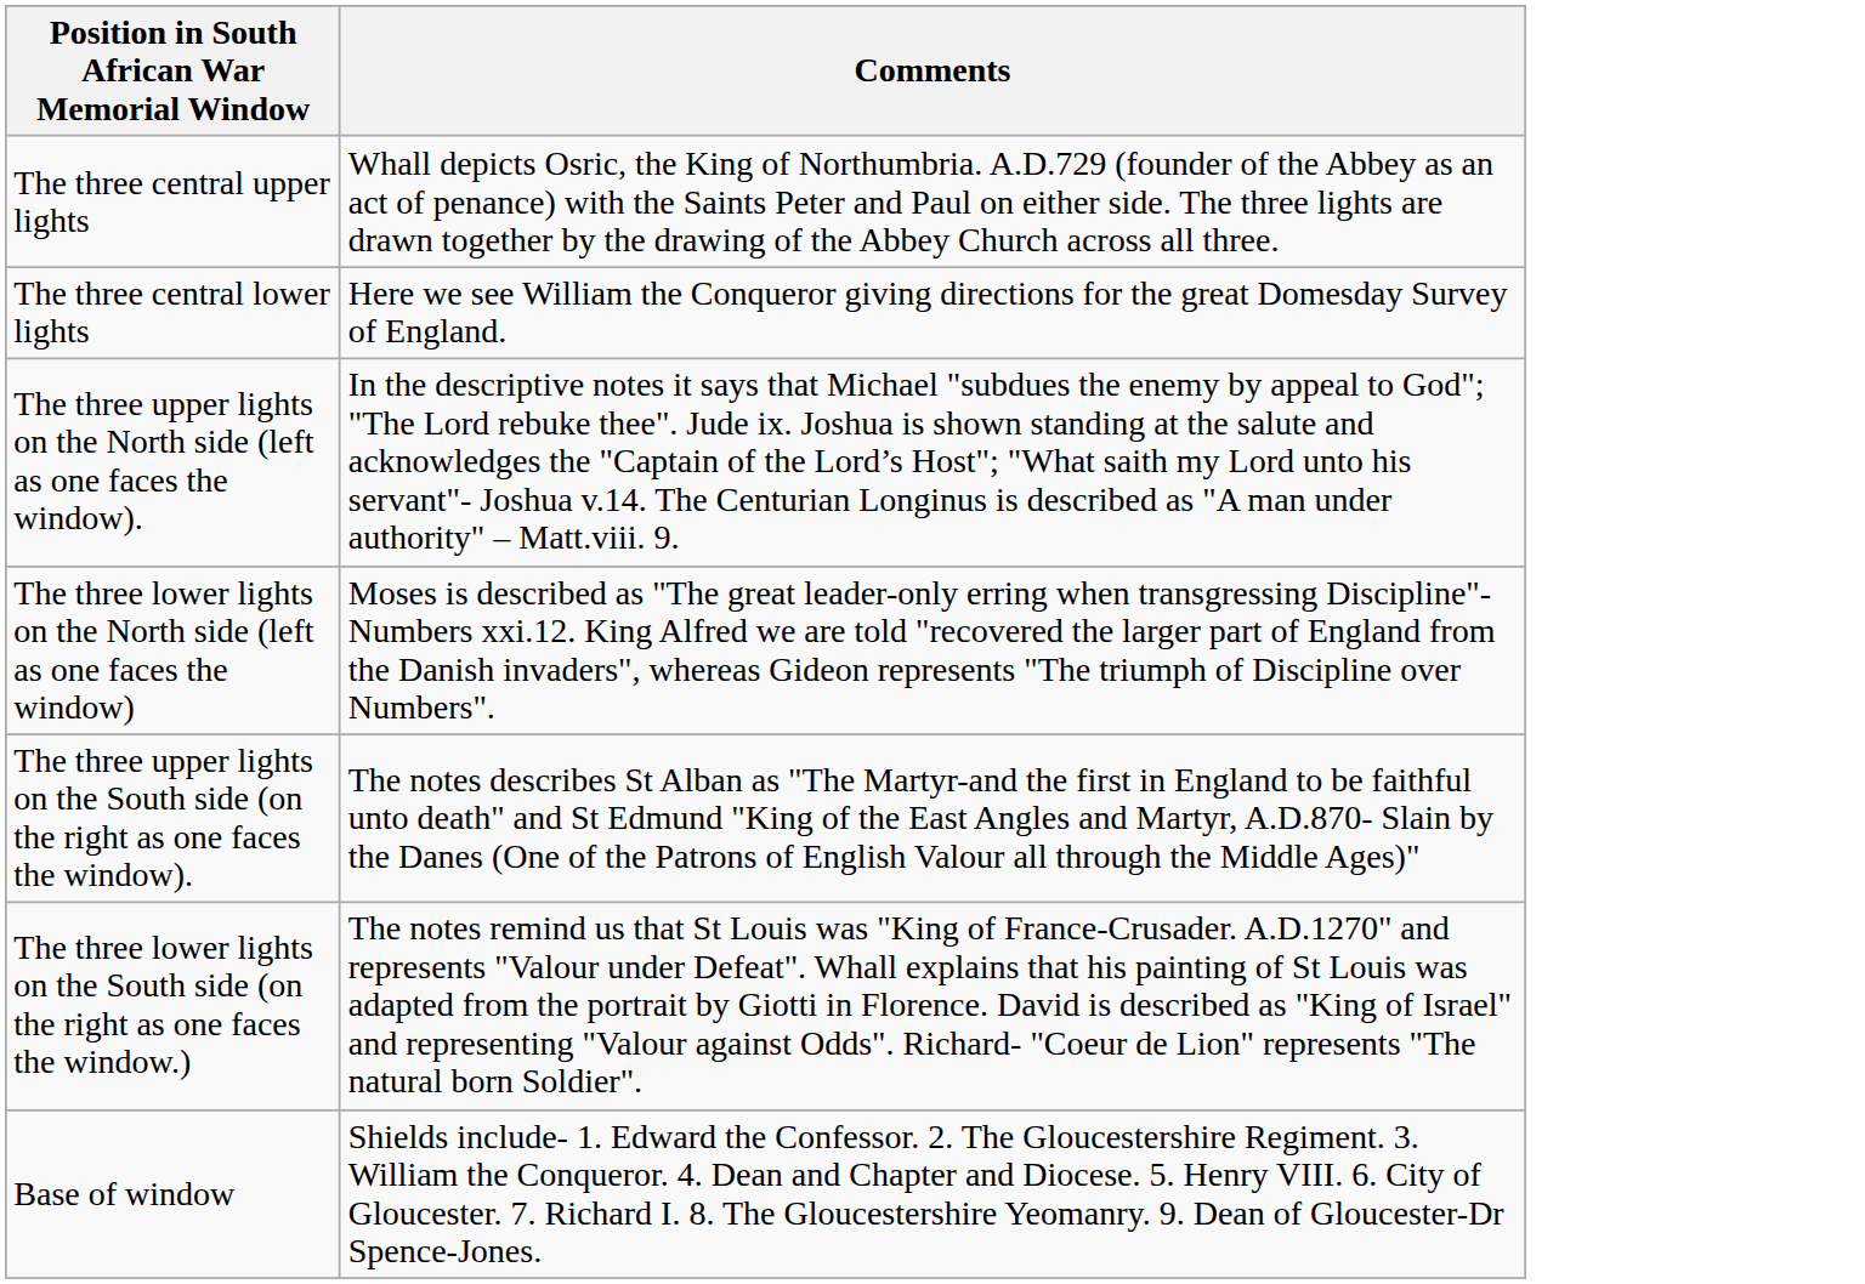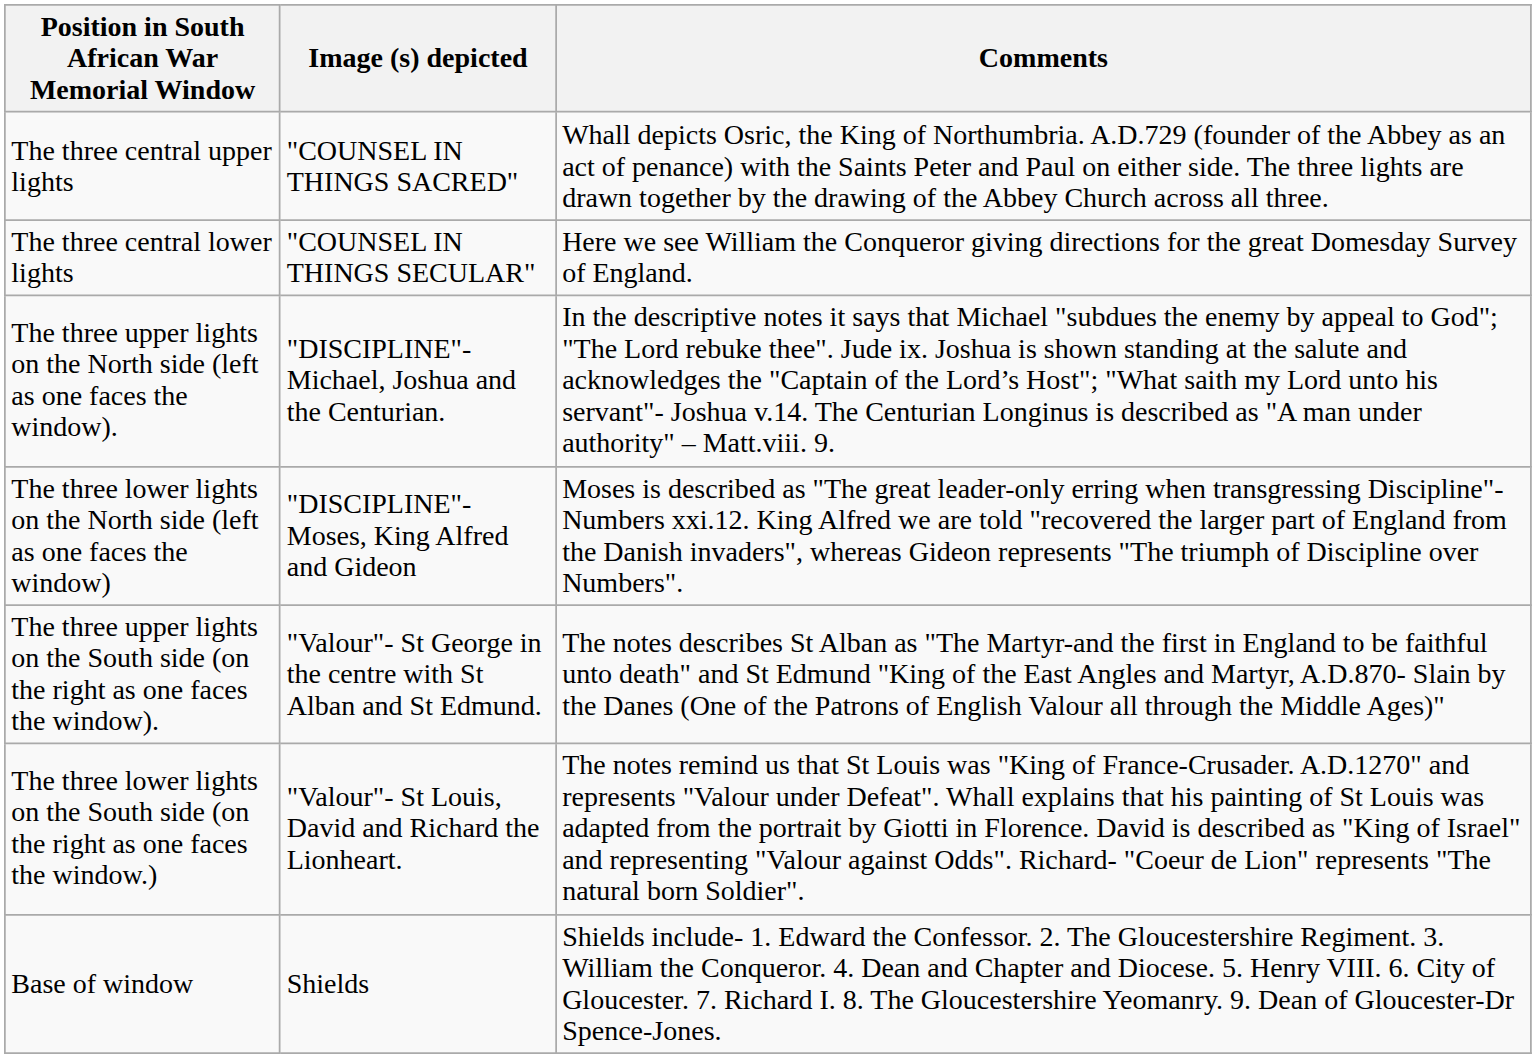 <table class="wikitable">
 <tr>
 <th style="width:150px">Position in South African War Memorial Window</th>
+<th style="width:150px">Image (s) depicted</th>
 <th style="width:550px" class="unsortable">Comments</th>
 </tr>
 <tr>
 <td>The three central upper lights</td>
+<td>"COUNSEL IN THINGS SACRED"</td>
 <td>Whall depicts Osric, the King of Northumbria. A.D.729  (founder of the Abbey as an act of penance) with the Saints Peter and Paul on either side. The three lights are drawn together by the drawing of the Abbey Church across all three.</td>
 </tr>
 <tr>
 <td>The three central lower lights</td>
+<td>"COUNSEL IN THINGS SECULAR"</td>
 <td>Here we see William the Conqueror giving directions for the great Domesday Survey of England.</td>
 </tr>
 <tr>
 <td>The three upper lights on the North side (left as one faces the window).</td>
+<td>"DISCIPLINE"- Michael, Joshua and the Centurian.</td>
 <td>In the descriptive notes it says that Michael "subdues the enemy by appeal to God"; "The Lord rebuke thee". Jude ix.  Joshua is shown standing at the salute and acknowledges the "Captain of the Lord’s Host"; "What saith my Lord unto his servant"- Joshua v.14. The Centurian Longinus is described as "A man under authority" – Matt.viii. 9.</td>
 </tr>
 <tr>
 <td>The three lower lights on the North side (left as one faces the window)</td>
+<td>"DISCIPLINE"- Moses, King Alfred and Gideon</td>
 <td>Moses is described as "The great leader-only erring when transgressing Discipline"- Numbers xxi.12.  King Alfred we are told "recovered the larger part of England from the Danish invaders", whereas Gideon represents "The triumph of Discipline over Numbers".</td>
 </tr>
 <tr>
 <td>The three upper lights on the South side (on the right as one faces the window).</td>
+<td>"Valour"- St George in the centre with St Alban and St Edmund.</td>
 <td>The notes describes St Alban as "The Martyr-and the first in England to be faithful unto death" and St Edmund "King of the East Angles and Martyr, A.D.870- Slain by the Danes (One of the Patrons of English Valour all through the Middle Ages)"</td>
 </tr>
 <tr>
 <td>The three lower lights on the South side (on the right as one faces the window.)</td>
+<td>"Valour"- St Louis, David and Richard the Lionheart.</td>
 <td>The notes remind us that St Louis was "King of France-Crusader. A.D.1270" and represents "Valour under Defeat". Whall explains that his painting of St Louis was adapted from the portrait by Giotti in Florence.  David is described as "King of Israel" and representing "Valour against Odds". Richard- "Coeur de Lion" represents "The natural born Soldier".</td>
 </tr>
 <tr>
 <td>Base of window</td>
+<td>Shields</td>
 <td>Shields include- 1. Edward the Confessor. 2. The Gloucestershire Regiment. 3. William the Conqueror. 4. Dean and Chapter and Diocese. 5. Henry VIII. 6. City of Gloucester. 7. Richard I. 8. The Gloucestershire Yeomanry. 9. Dean of Gloucester-Dr Spence-Jones.</td>
 </tr>
 </table>
